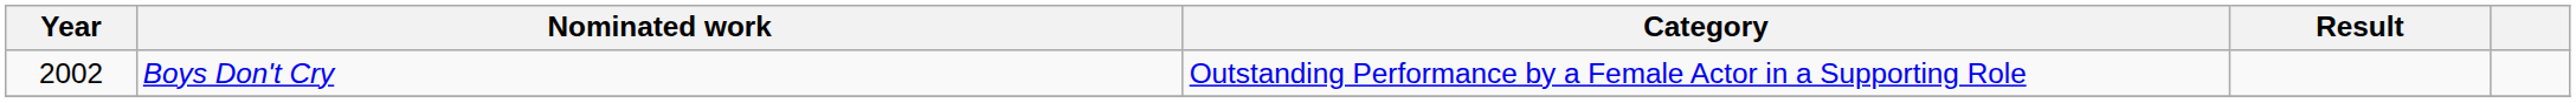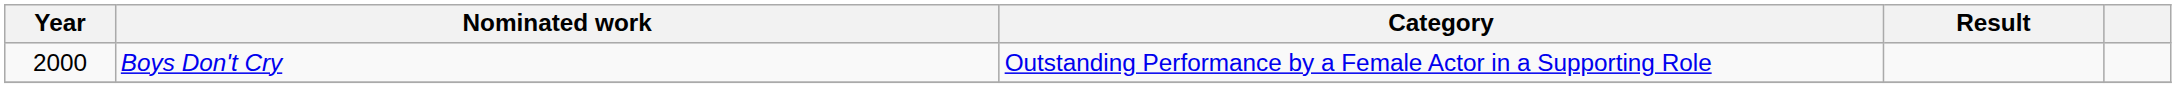 <table class="wikitable" style="width:90%;">
 <tr>
 <th width=5%>Year</th>
 <th style="width:40%;">Nominated work</th>
 <th style="width:40%;">Category</th>
 <th style="width:10%;">Result</th>
 <th width=3%></th>
 </tr>
 <tr>
-<td style="text-align:center;">2002</td>
+<td style="text-align:center;">2000</td>
 <td><em><a href='#'>Boys Don't Cry</a></em></td>
 <td><a href='#'>Outstanding Performance by a Female Actor in a Supporting Role</a></td>
 <td></td>
 <td style="text-align:center;"></td>
 </tr>
 <tr>
 </tr>
 </table>
